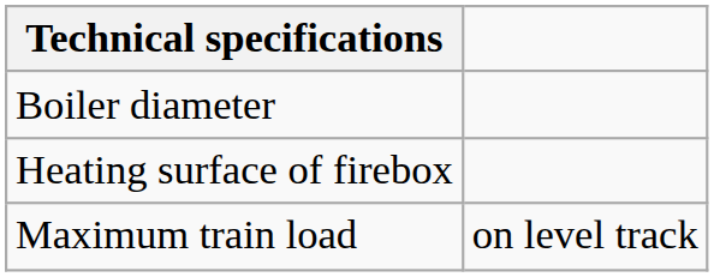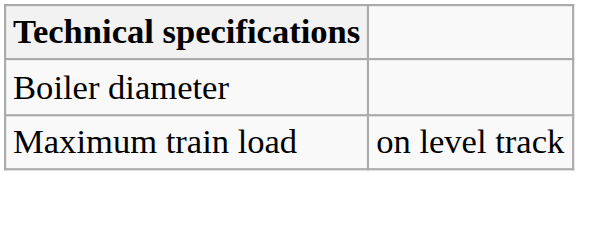 <table class="wikitable">
 <tr>
 <th>Technical specifications</th>
 </tr>
 <tr>
 <td>Boiler diameter</td>
 <td></td>
 </tr>
 <tr>
-<td>Heating surface of firebox</td>
-<td></td>
-</tr>
-<tr>
 <td>Maximum train load</td>
 <td> on level track</td>
 </tr>
 </table>
